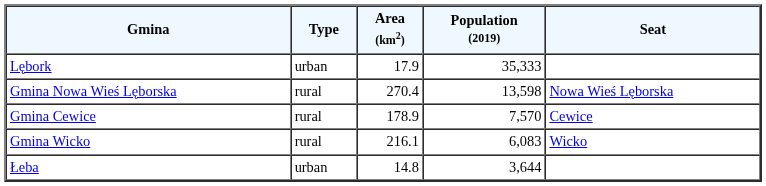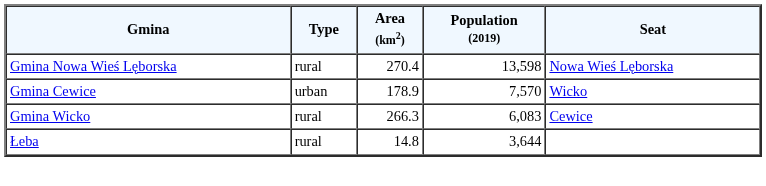 <table width="60%" border="2" cellpadding="3" cellspacing="0" style="font-size:90%;line-height:120%;">
 <tr bgcolor="F0F8FF">
 <td style="text-align:center;"><strong>Gmina</strong></td>
 <td style="text-align:center;"><strong>Type</strong></td>
 <td style="text-align:center;"><strong>Area<br><small>(km<sup>2</sup>)</small></strong></td>
 <td style="text-align:center;"><strong>Population<br><small>(2019)</small></strong></td>
 <td style="text-align:center;"><strong>Seat</strong></td>
-</tr>
-<tr>
-<td><a href='#'>Lębork</a></td>
-<td>urban</td>
-<td style="text-align:right;">17.9</td>
-<td style="text-align:right;">35,333</td>
-<td> </td>
 </tr>
 <tr>
 <td><a href='#'>Gmina Nowa Wieś Lęborska</a></td>
 <td>rural</td>
 <td style="text-align:right;">270.4</td>
 <td style="text-align:right;">13,598</td>
 <td><a href='#'>Nowa Wieś Lęborska</a></td>
 </tr>
 <tr>
 <td><a href='#'>Gmina Cewice</a></td>
-<td>rural</td>
+<td>urban</td>
 <td style="text-align:right;">178.9</td>
 <td style="text-align:right;">7,570</td>
-<td><a href='#'>Cewice</a></td>
+<td><a href='#'>Wicko</a></td>
 </tr>
 <tr>
 <td><a href='#'>Gmina Wicko</a></td>
 <td>rural</td>
-<td style="text-align:right;">216.1</td>
+<td style="text-align:right;">266.3</td>
 <td style="text-align:right;">6,083</td>
-<td><a href='#'>Wicko</a></td>
+<td><a href='#'>Cewice</a></td>
 </tr>
 <tr>
 <td><a href='#'>Łeba</a></td>
-<td>urban</td>
+<td>rural</td>
 <td style="text-align:right;">14.8</td>
 <td style="text-align:right;">3,644</td>
 <td> </td>
 </tr>
 <tr>
 </tr>
 </table>
